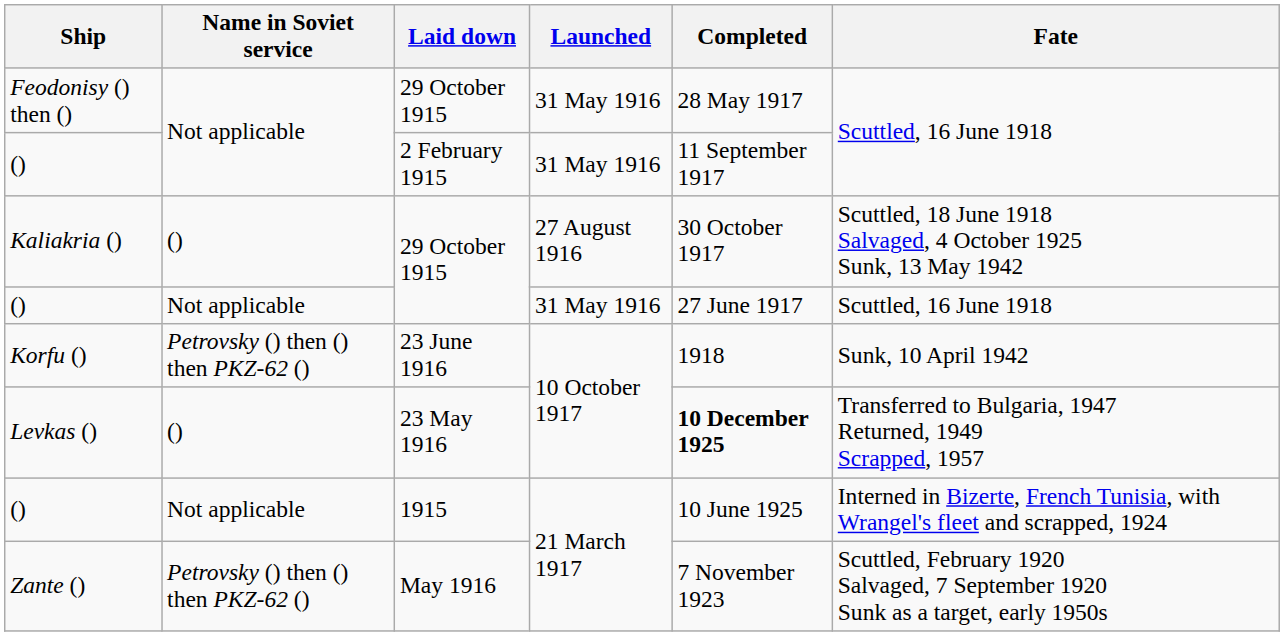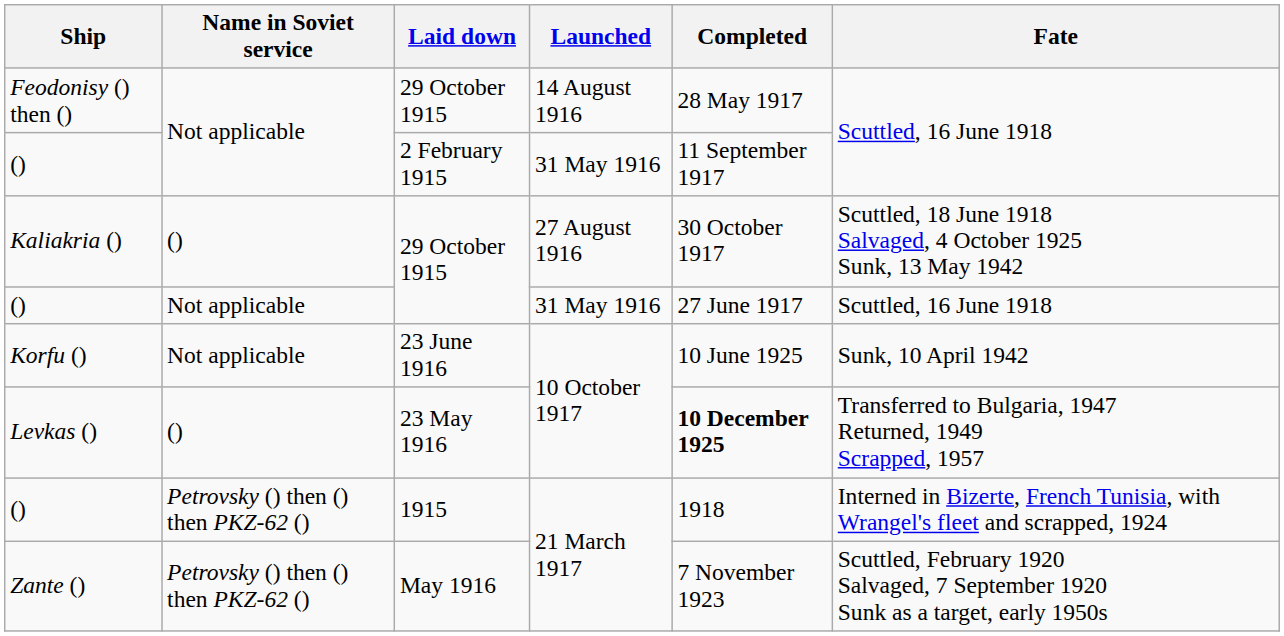 <table class="wikitable plainrowheaders">
 <tr>
 <th scope="col">Ship</th>
 <th scope="col">Name in Soviet service</th>
 <th scope="col"><a href='#'>Laid down</a></th>
 <th scope="col"><a href='#'>Launched</a></th>
 <th scope="col">Completed</th>
 <th scope="col">Fate</th>
 </tr>
 <tr>
 <td scope="row"><em>Feodonisy</em> () then  ()</td>
 <td rowspan=2>Not applicable</td>
 <td>29 October 1915</td>
-<td>31 May 1916</td>
+<td>14 August 1916</td>
 <td>28 May 1917</td>
 <td rowspan=2><a href='#'>Scuttled</a>, 16 June 1918</td>
 </tr>
 <tr>
 <td scope="row"> ()</td>
 <td>2 February 1915</td>
 <td>31 May 1916</td>
 <td>11 September 1917</td>
 </tr>
 <tr>
 <td scope="row"><em>Kaliakria</em> ()</td>
 <td> ()</td>
 <td rowspan=2>29 October 1915</td>
 <td>27 August 1916</td>
 <td>30 October 1917</td>
 <td>Scuttled, 18 June 1918<br><a href='#'>Salvaged</a>, 4 October 1925<br>Sunk, 13 May 1942</td>
 </tr>
 <tr>
 <td scope="row"> ()</td>
 <td>Not applicable</td>
 <td>31 May 1916</td>
 <td>27 June 1917</td>
 <td>Scuttled, 16 June 1918</td>
 </tr>
 <tr>
 <td scope="row"><em>Korfu</em> ()</td>
-<td><em>Petrovsky</em> (<em></em>) then  () then <em>PKZ-62</em> ()</td>
+<td>Not applicable</td>
 <td>23 June 1916</td>
 <td rowspan=2>10 October 1917</td>
-<td>1918</td>
+<td>10 June 1925</td>
 <td>Sunk, 10 April 1942</td>
 </tr>
 <tr>
 <td scope="row"><em>Levkas</em> ()</td>
 <td> ()</td>
 <td>23 May 1916</td>
 <td><strong>10 December 1925</strong></td>
 <td>Transferred to Bulgaria, 1947<br>Returned, 1949<br><a href='#'>Scrapped</a>, 1957</td>
 </tr>
 <tr>
 <td scope="row"> ()</td>
-<td>Not applicable</td>
+<td><em>Petrovsky</em> (<em></em>) then  () then <em>PKZ-62</em> ()</td>
 <td>1915</td>
 <td rowspan=2>21 March 1917</td>
-<td>10 June 1925</td>
+<td>1918</td>
 <td>Interned in <a href='#'>Bizerte</a>, <a href='#'>French Tunisia</a>, with <a href='#'>Wrangel's fleet</a> and scrapped, 1924</td>
 </tr>
 <tr>
 <td scope="row"><em>Zante</em> ()</td>
 <td><em>Petrovsky</em> (<em></em>) then  () then <em>PKZ-62</em> ()</td>
 <td>May 1916</td>
 <td>7 November 1923</td>
 <td>Scuttled, February 1920<br>Salvaged, 7 September 1920<br>Sunk as a target, early 1950s</td>
 </tr>
 </table>
